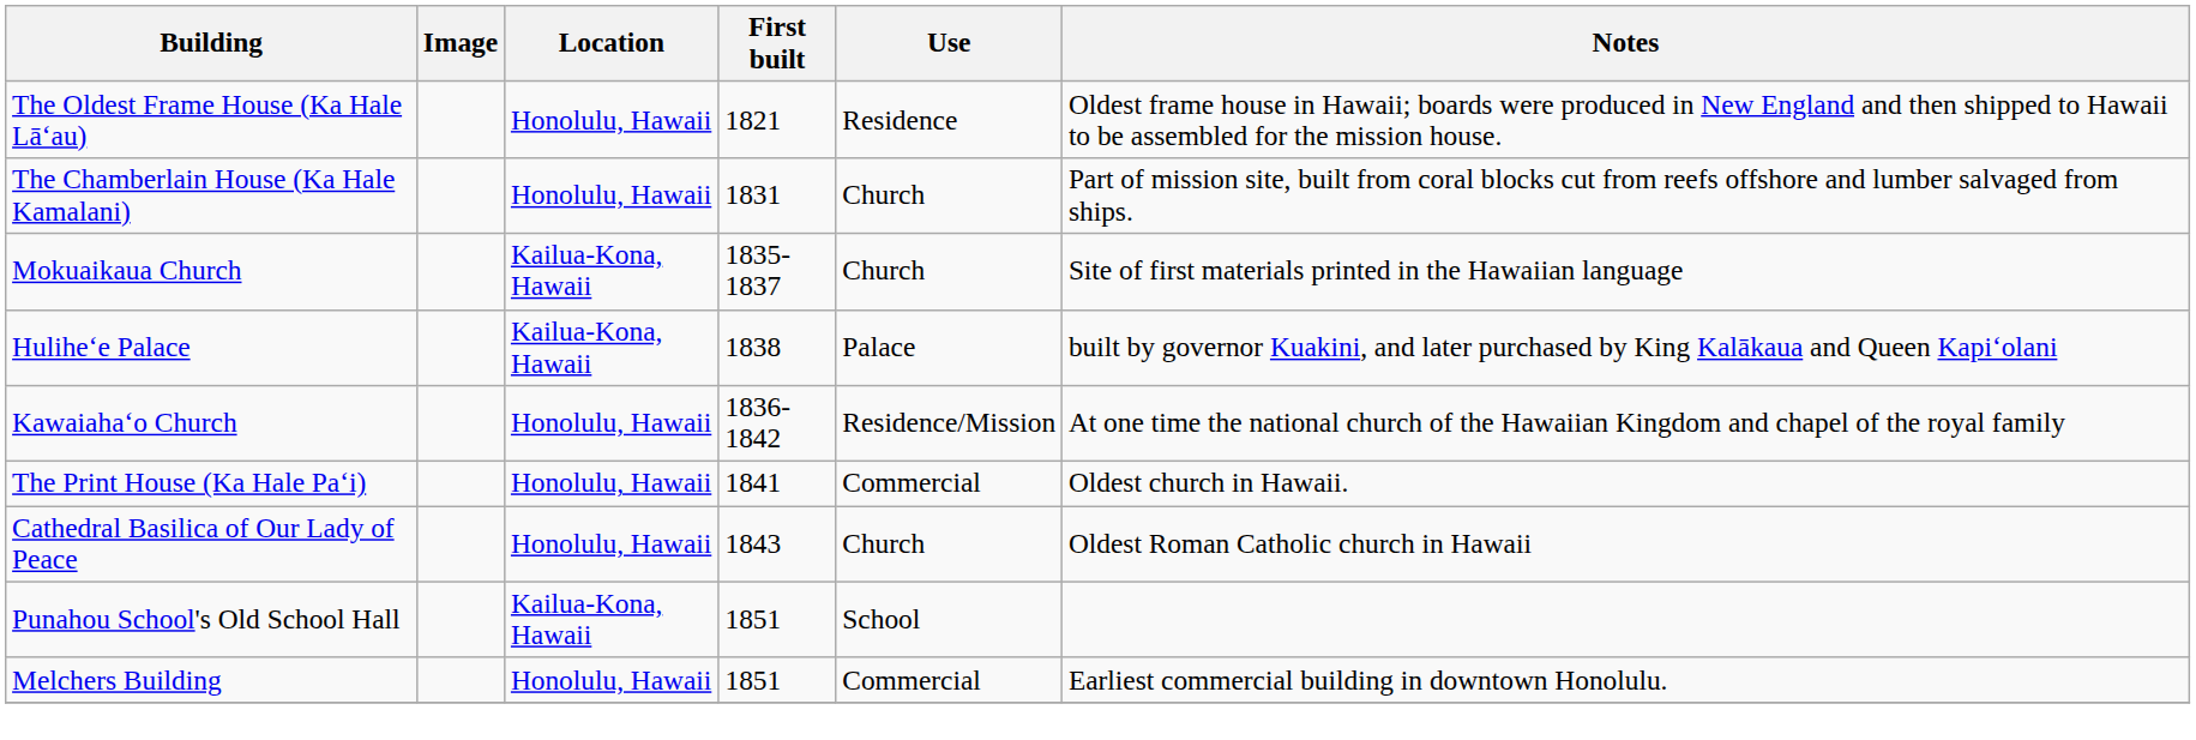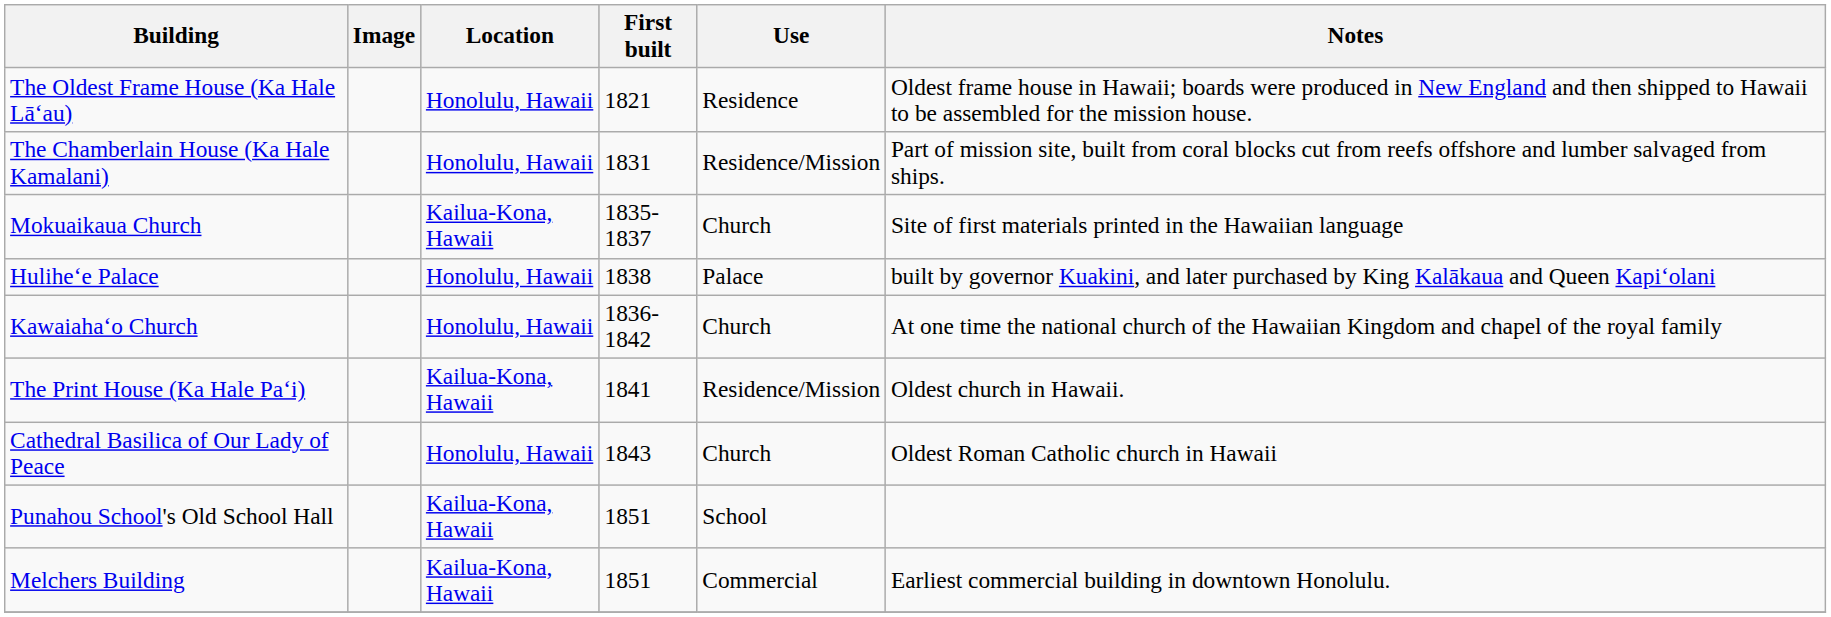 <table class="wikitable sortable">
 <tr>
 <th>Building</th>
 <th class="unsortable">Image</th>
 <th>Location</th>
 <th>First built</th>
 <th>Use</th>
 <th class="unsortable">Notes</th>
 </tr>
 <tr>
 <td><a href='#'>The Oldest Frame House (Ka Hale Lāʻau)</a></td>
 <td></td>
 <td><a href='#'>Honolulu, Hawaii</a></td>
 <td>1821</td>
 <td>Residence</td>
 <td>Oldest frame house in Hawaii; boards were produced in <a href='#'>New England</a> and then shipped to Hawaii to be assembled for the mission house.</td>
 </tr>
 <tr>
 <td><a href='#'>The Chamberlain House (Ka Hale Kamalani)</a></td>
 <td></td>
 <td><a href='#'>Honolulu, Hawaii</a></td>
 <td>1831</td>
-<td>Church</td>
+<td>Residence/Mission</td>
 <td>Part of mission site, built from coral blocks cut from reefs offshore and lumber salvaged from ships.</td>
 </tr>
 <tr>
 <td><a href='#'>Mokuaikaua Church</a></td>
 <td></td>
 <td><a href='#'>Kailua-Kona, Hawaii</a></td>
 <td>1835-1837</td>
 <td>Church</td>
 <td>Site of first materials printed in the Hawaiian language</td>
 </tr>
 <tr>
 <td><a href='#'>Huliheʻe Palace</a></td>
 <td></td>
-<td><a href='#'>Kailua-Kona, Hawaii</a></td>
+<td><a href='#'>Honolulu, Hawaii</a></td>
 <td>1838</td>
 <td>Palace</td>
 <td>built by governor <a href='#'>Kuakini</a>, and later purchased by King <a href='#'>Kalākaua</a> and Queen <a href='#'>Kapiʻolani</a></td>
 </tr>
 <tr>
 <td><a href='#'>Kawaiahaʻo Church</a></td>
 <td></td>
 <td><a href='#'>Honolulu, Hawaii</a></td>
 <td>1836-1842</td>
-<td>Residence/Mission</td>
+<td>Church</td>
 <td>At one time the national church of the Hawaiian Kingdom and chapel of the royal family</td>
 </tr>
 <tr>
 <td><a href='#'>The Print House (Ka Hale Paʻi)</a></td>
 <td></td>
-<td><a href='#'>Honolulu, Hawaii</a></td>
+<td><a href='#'>Kailua-Kona, Hawaii</a></td>
 <td>1841</td>
-<td>Commercial</td>
+<td>Residence/Mission</td>
 <td>Oldest church in Hawaii.</td>
 </tr>
 <tr>
 <td><a href='#'>Cathedral Basilica of Our Lady of Peace</a></td>
 <td></td>
 <td><a href='#'>Honolulu, Hawaii</a></td>
 <td>1843</td>
 <td>Church</td>
 <td>Oldest Roman Catholic church in Hawaii</td>
 </tr>
 <tr>
 <td><a href='#'>Punahou School</a>'s Old School Hall</td>
 <td></td>
 <td><a href='#'>Kailua-Kona, Hawaii</a></td>
 <td>1851</td>
 <td>School</td>
 <td></td>
 </tr>
 <tr>
 <td><a href='#'>Melchers Building</a></td>
 <td></td>
-<td><a href='#'>Honolulu, Hawaii</a></td>
+<td><a href='#'>Kailua-Kona, Hawaii</a></td>
 <td>1851</td>
 <td>Commercial</td>
 <td>Earliest commercial building in downtown Honolulu.</td>
 </tr>
 <tr>
 </tr>
 </table>
